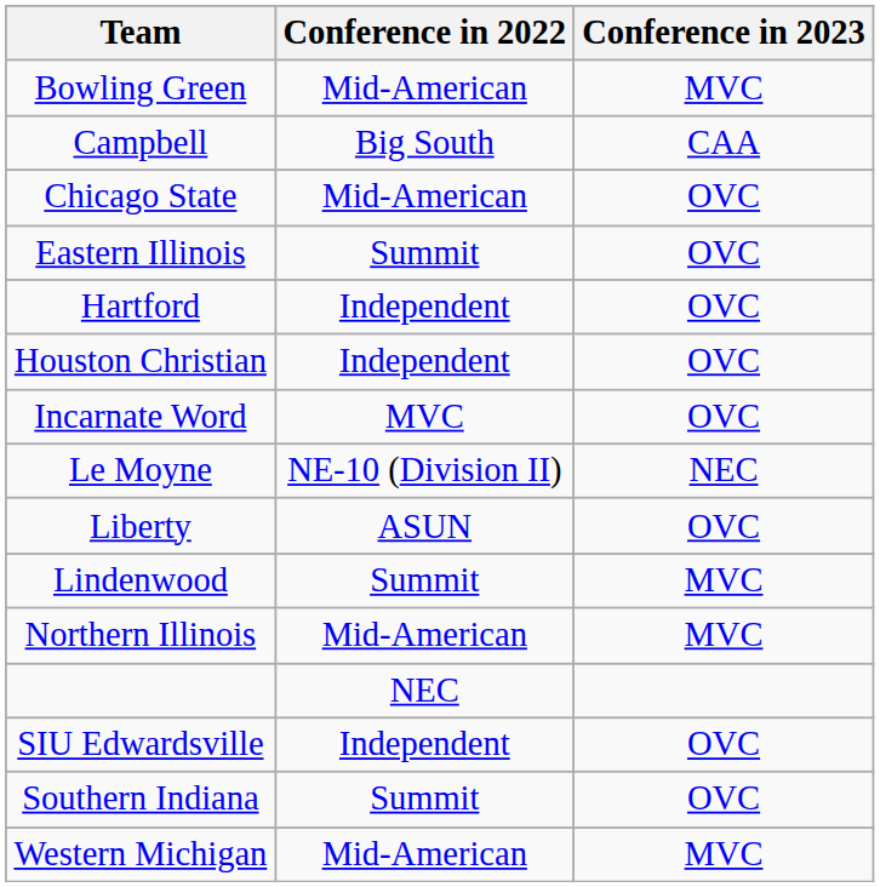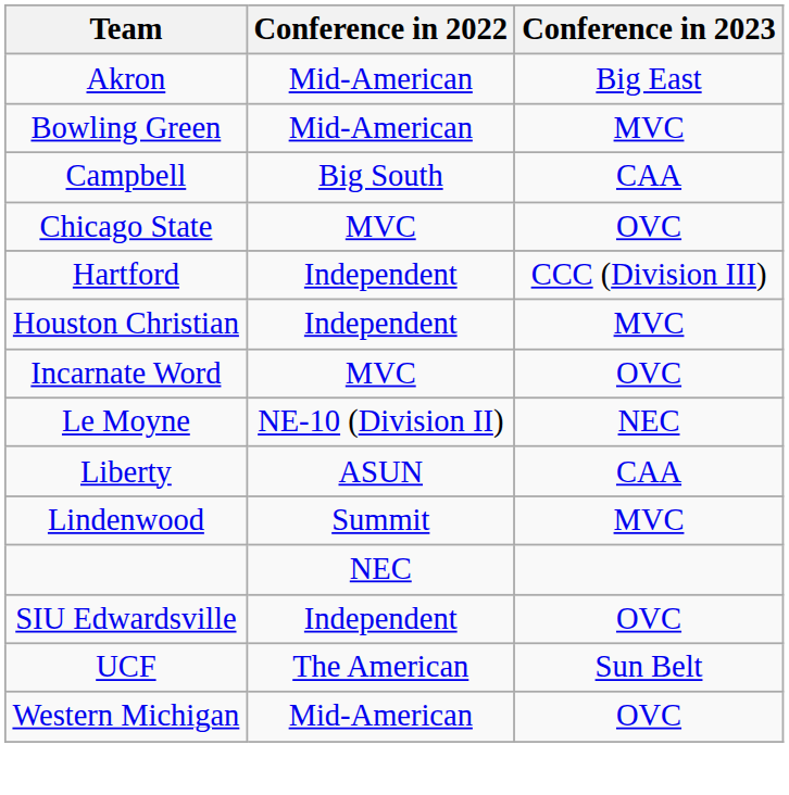 <table class="wikitable sortable" style="text-align:center;">
 <tr>
 <th>Team</th>
 <th>Conference in 2022</th>
 <th>Conference in 2023</th>
+</tr>
+<tr>
+<td><a href='#'>Akron</a></td>
+<td><a href='#'>Mid-American</a></td>
+<td><a href='#'>Big East</a></td>
 </tr>
 <tr>
 <td><a href='#'>Bowling Green</a></td>
 <td><a href='#'>Mid-American</a></td>
 <td><a href='#'>MVC</a></td>
 </tr>
 <tr>
 <td><a href='#'>Campbell</a></td>
 <td><a href='#'>Big South</a></td>
 <td><a href='#'>CAA</a></td>
 </tr>
 <tr>
 <td><a href='#'>Chicago State</a></td>
-<td><a href='#'>Mid-American</a></td>
-<td><a href='#'>OVC</a></td>
-</tr>
-<tr>
-<td><a href='#'>Eastern Illinois</a></td>
-<td><a href='#'>Summit</a></td>
+<td><a href='#'>MVC</a></td>
 <td><a href='#'>OVC</a></td>
 </tr>
 <tr>
 <td><a href='#'>Hartford</a></td>
 <td><a href='#'>Independent</a></td>
-<td><a href='#'>OVC</a></td>
+<td><a href='#'>CCC</a> (<a href='#'>Division III</a>)</td>
 </tr>
 <tr>
 <td><a href='#'>Houston Christian</a></td>
 <td><a href='#'>Independent</a></td>
-<td><a href='#'>OVC</a></td>
+<td><a href='#'>MVC</a></td>
 </tr>
 <tr>
 <td><a href='#'>Incarnate Word</a></td>
 <td><a href='#'>MVC</a></td>
 <td><a href='#'>OVC</a></td>
 </tr>
 <tr>
 <td><a href='#'>Le Moyne</a></td>
 <td><a href='#'>NE-10</a> (<a href='#'>Division II</a>)</td>
 <td><a href='#'>NEC</a></td>
 </tr>
 <tr>
 <td><a href='#'>Liberty</a></td>
 <td><a href='#'>ASUN</a></td>
-<td><a href='#'>OVC</a></td>
+<td><a href='#'>CAA</a></td>
 </tr>
 <tr>
 <td><a href='#'>Lindenwood</a></td>
 <td><a href='#'>Summit</a></td>
-<td><a href='#'>MVC</a></td>
-</tr>
-<tr>
-<td><a href='#'>Northern Illinois</a></td>
-<td><a href='#'>Mid-American</a></td>
 <td><a href='#'>MVC</a></td>
 </tr>
 <tr>
 <td></td>
 <td><a href='#'>NEC</a></td>
 <td></td>
 </tr>
 <tr>
 <td><a href='#'>SIU Edwardsville</a></td>
 <td><a href='#'>Independent</a></td>
 <td><a href='#'>OVC</a></td>
 </tr>
 <tr>
-<td><a href='#'>Southern Indiana</a></td>
-<td><a href='#'>Summit</a></td>
-<td><a href='#'>OVC</a></td>
+<td><a href='#'>UCF</a></td>
+<td><a href='#'>The American</a></td>
+<td><a href='#'>Sun Belt</a></td>
 </tr>
 <tr>
 <td><a href='#'>Western Michigan</a></td>
 <td><a href='#'>Mid-American</a></td>
-<td><a href='#'>MVC</a></td>
+<td><a href='#'>OVC</a></td>
 </tr>
 </table>
